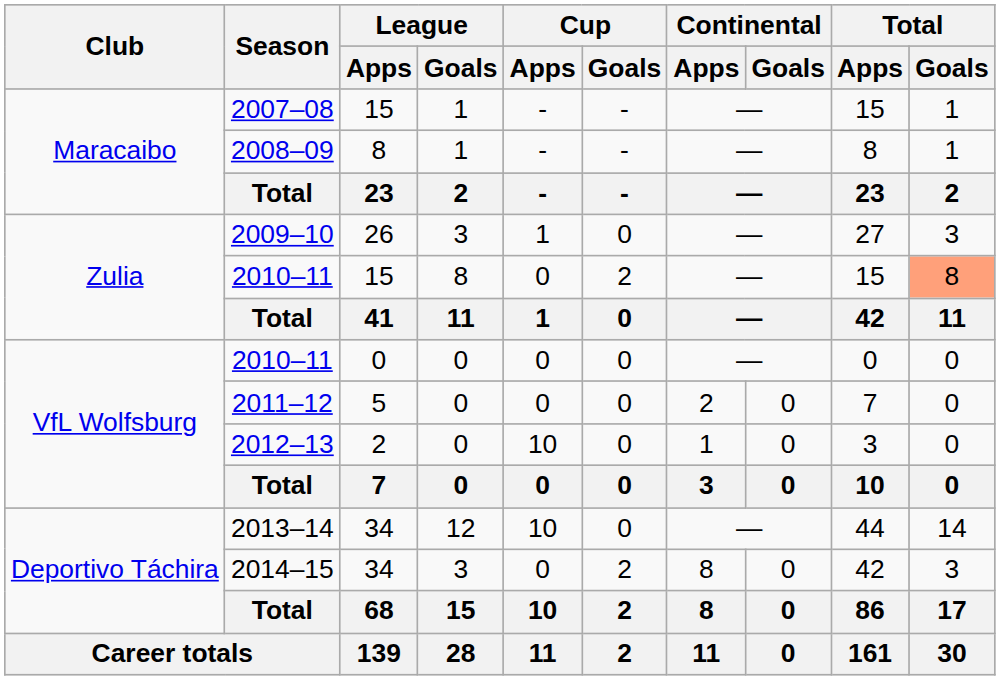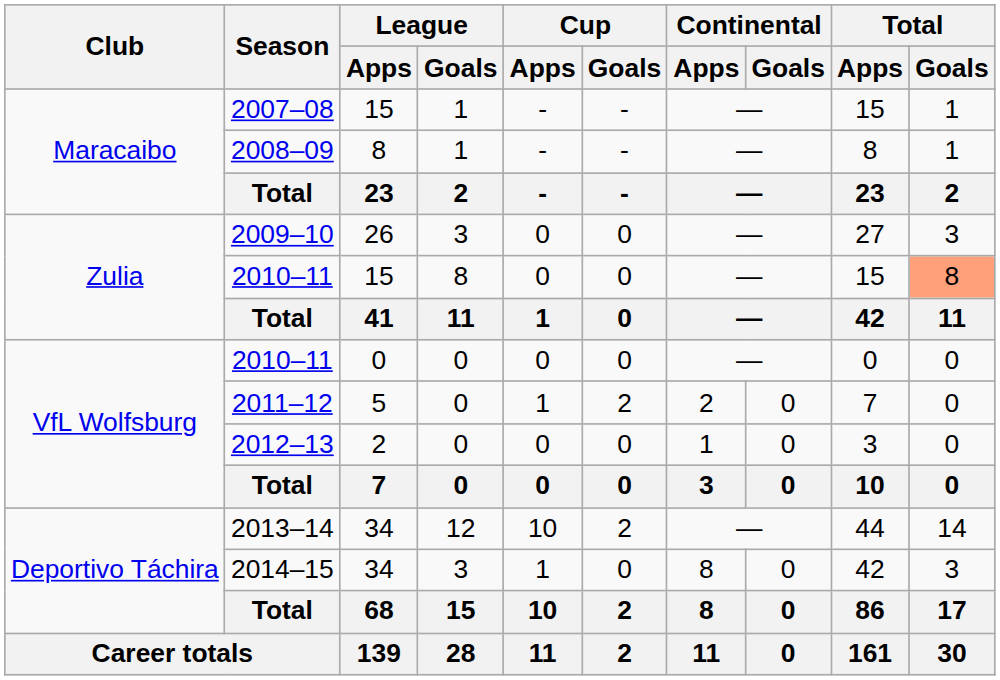 <table class="wikitable" style="font-size:100%; text-align: center;">
 <tr>
 <th rowspan="2">Club</th>
 <th rowspan="2">Season</th>
 <th colspan="2">League</th>
 <th colspan="2">Cup</th>
 <th colspan="2">Continental</th>
 <th colspan="2">Total</th>
 </tr>
 <tr>
 <th>Apps</th>
 <th>Goals</th>
 <th>Apps</th>
 <th>Goals</th>
 <th>Apps</th>
 <th>Goals</th>
 <th>Apps</th>
 <th>Goals</th>
 </tr>
 <tr>
 <td rowspan="3" valign="center"><a href='#'>Maracaibo</a></td>
 <td><a href='#'>2007–08</a></td>
 <td>15</td>
 <td>1</td>
 <td>-</td>
 <td>-</td>
 <td colspan="2">—</td>
 <td>15</td>
 <td>1</td>
 </tr>
 <tr>
 <td><a href='#'>2008–09</a></td>
 <td>8</td>
 <td>1</td>
 <td>-</td>
 <td>-</td>
 <td colspan="2">—</td>
 <td>8</td>
 <td>1</td>
 </tr>
 <tr>
 <th>Total</th>
 <th>23</th>
 <th>2</th>
 <th>-</th>
 <th>-</th>
 <th colspan="2">—</th>
 <th>23</th>
 <th>2</th>
 </tr>
 <tr>
 <td rowspan="3" valign="center"><a href='#'>Zulia</a></td>
 <td><a href='#'>2009–10</a></td>
 <td>26</td>
 <td>3</td>
-<td>1</td>
+<td>0</td>
 <td>0</td>
 <td colspan="2">—</td>
 <td>27</td>
 <td>3</td>
 </tr>
 <tr>
 <td><a href='#'>2010–11</a></td>
 <td>15</td>
 <td>8</td>
 <td>0</td>
-<td>2</td>
+<td>0</td>
 <td colspan="2">—</td>
 <td>15</td>
 <td style="background: lightsalmon;">8</td>
 </tr>
 <tr>
 <th>Total</th>
 <th>41</th>
 <th>11</th>
 <th>1</th>
 <th>0</th>
 <th colspan="2">—</th>
 <th>42</th>
 <th>11</th>
 </tr>
 <tr>
 <td rowspan="4" valign="center"><a href='#'>VfL Wolfsburg</a></td>
 <td><a href='#'>2010–11</a></td>
 <td>0</td>
 <td>0</td>
 <td>0</td>
 <td>0</td>
 <td colspan="2">—</td>
 <td>0</td>
 <td>0</td>
 </tr>
 <tr>
 <td><a href='#'>2011–12</a></td>
 <td>5</td>
 <td>0</td>
-<td>0</td>
-<td>0</td>
+<td>1</td>
+<td>2</td>
 <td>2</td>
 <td>0</td>
 <td>7</td>
 <td>0</td>
 </tr>
 <tr>
 <td><a href='#'>2012–13</a></td>
 <td>2</td>
 <td>0</td>
-<td>10</td>
+<td>0</td>
 <td>0</td>
 <td>1</td>
 <td>0</td>
 <td>3</td>
 <td>0</td>
 </tr>
 <tr>
 <th>Total</th>
 <th>7</th>
 <th>0</th>
 <th>0</th>
 <th>0</th>
 <th>3</th>
 <th>0</th>
 <th>10</th>
 <th>0</th>
 </tr>
 <tr>
 <td rowspan="3" valign="center"><a href='#'>Deportivo Táchira</a></td>
 <td>2013–14</td>
 <td>34</td>
 <td>12</td>
 <td>10</td>
-<td>0</td>
+<td>2</td>
 <td colspan="2">—</td>
 <td>44</td>
 <td>14</td>
 </tr>
 <tr>
 <td>2014–15</td>
 <td>34</td>
 <td>3</td>
+<td>1</td>
 <td>0</td>
-<td>2</td>
 <td>8</td>
 <td>0</td>
 <td>42</td>
 <td>3</td>
 </tr>
 <tr>
 <th>Total</th>
 <th>68</th>
 <th>15</th>
 <th>10</th>
 <th>2</th>
 <th>8</th>
 <th>0</th>
 <th>86</th>
 <th>17</th>
 </tr>
 <tr>
 <th colspan="2">Career totals</th>
 <th>139</th>
 <th>28</th>
 <th>11</th>
 <th>2</th>
 <th>11</th>
 <th>0</th>
 <th>161</th>
 <th>30</th>
 </tr>
 </table>
